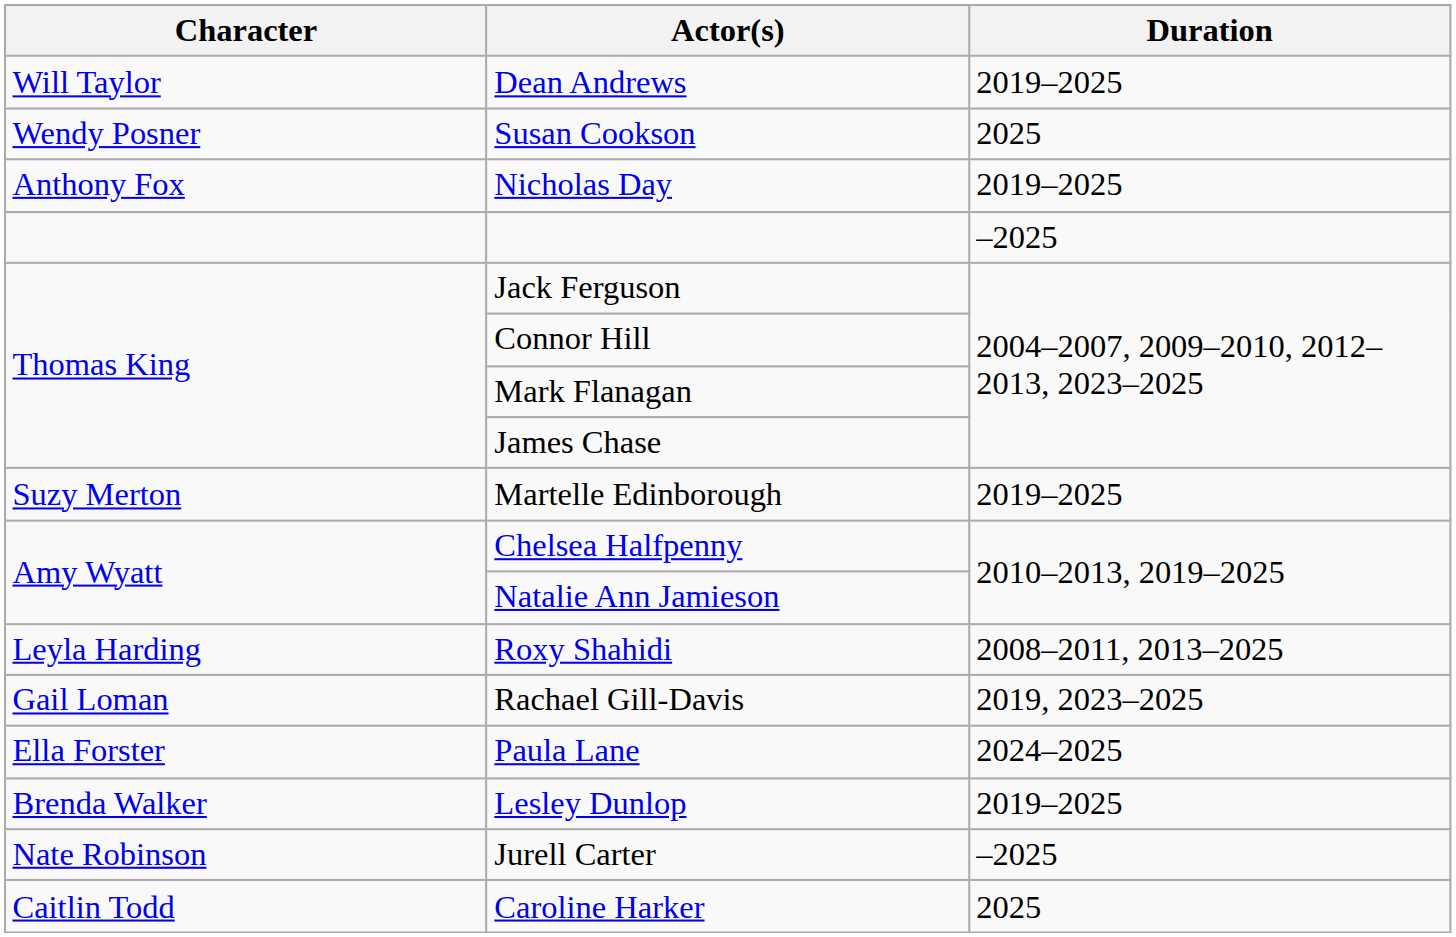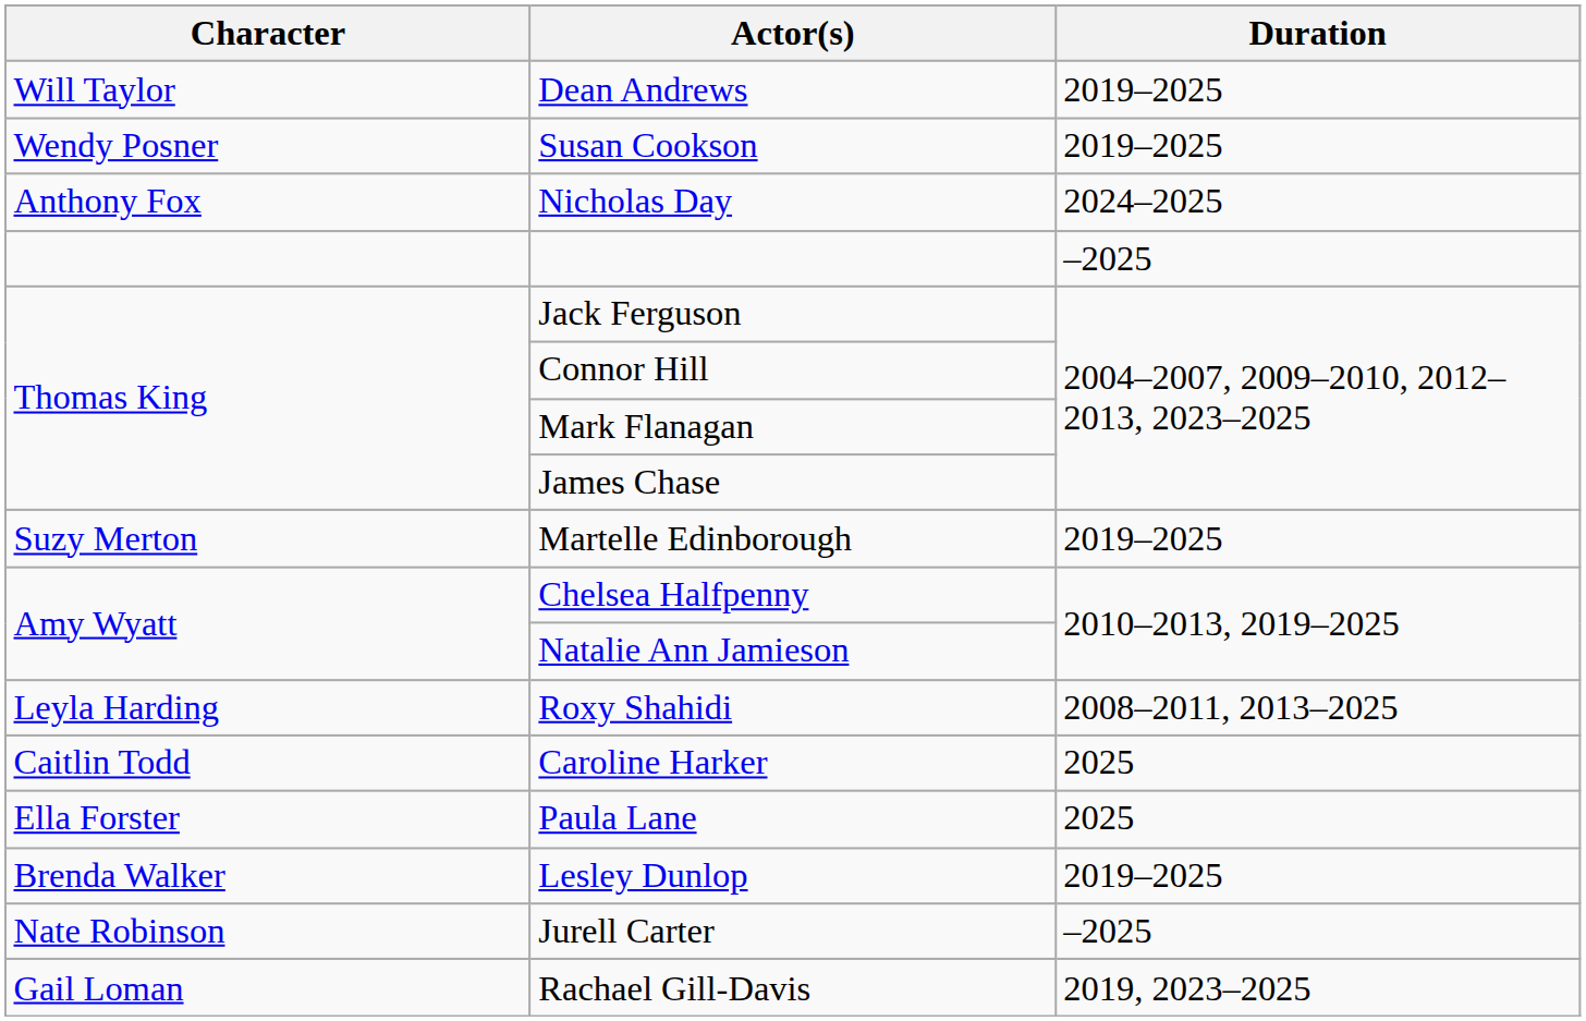 <table class="wikitable">
 <tr>
 <th scope="col" width="230">Character</th>
 <th scope="col" width="230">Actor(s)</th>
 <th scope="col" width="230">Duration</th>
 </tr>
 <tr>
 <td><a href='#'>Will Taylor</a></td>
 <td><a href='#'>Dean Andrews</a></td>
 <td>2019–2025</td>
 </tr>
 <tr>
 <td><a href='#'>Wendy Posner</a></td>
 <td><a href='#'>Susan Cookson</a></td>
-<td>2025</td>
+<td>2019–2025</td>
 </tr>
 <tr>
 <td><a href='#'>Anthony Fox</a></td>
 <td><a href='#'>Nicholas Day</a></td>
-<td>2019–2025</td>
+<td>2024–2025</td>
 </tr>
 <tr>
 <td></td>
 <td></td>
 <td>–2025</td>
 </tr>
 <tr>
 <td rowspan="4"><a href='#'>Thomas King</a></td>
 <td>Jack Ferguson</td>
 <td rowspan="4">2004–2007, 2009–2010, 2012–2013, 2023–2025</td>
 </tr>
 <tr>
 <td>Connor Hill</td>
 </tr>
 <tr>
 <td>Mark Flanagan</td>
 </tr>
 <tr>
 <td>James Chase</td>
 </tr>
 <tr>
 <td><a href='#'>Suzy Merton</a></td>
 <td>Martelle Edinborough</td>
 <td>2019–2025</td>
 </tr>
 <tr>
 <td rowspan="2"><a href='#'>Amy Wyatt</a></td>
 <td><a href='#'>Chelsea Halfpenny</a></td>
 <td rowspan="2">2010–2013, 2019–2025</td>
 </tr>
 <tr>
 <td><a href='#'>Natalie Ann Jamieson</a></td>
 </tr>
 <tr>
 <td><a href='#'>Leyla Harding</a></td>
 <td><a href='#'>Roxy Shahidi</a></td>
 <td>2008–2011, 2013–2025</td>
 </tr>
 <tr>
-<td><a href='#'>Gail Loman</a></td>
-<td>Rachael Gill-Davis</td>
-<td>2019, 2023–2025</td>
+<td><a href='#'>Caitlin Todd</a></td>
+<td><a href='#'>Caroline Harker</a></td>
+<td>2025</td>
 </tr>
 <tr>
 <td><a href='#'>Ella Forster</a></td>
 <td><a href='#'>Paula Lane</a></td>
-<td>2024–2025</td>
+<td>2025</td>
 </tr>
 <tr>
 <td><a href='#'>Brenda Walker</a></td>
 <td><a href='#'>Lesley Dunlop</a></td>
 <td>2019–2025</td>
 </tr>
 <tr>
 <td><a href='#'>Nate Robinson</a></td>
 <td>Jurell Carter</td>
 <td>–2025</td>
 </tr>
 <tr>
-<td><a href='#'>Caitlin Todd</a></td>
-<td><a href='#'>Caroline Harker</a></td>
-<td>2025</td>
+<td><a href='#'>Gail Loman</a></td>
+<td>Rachael Gill-Davis</td>
+<td>2019, 2023–2025</td>
 </tr>
 <tr>
 </tr>
 </table>
